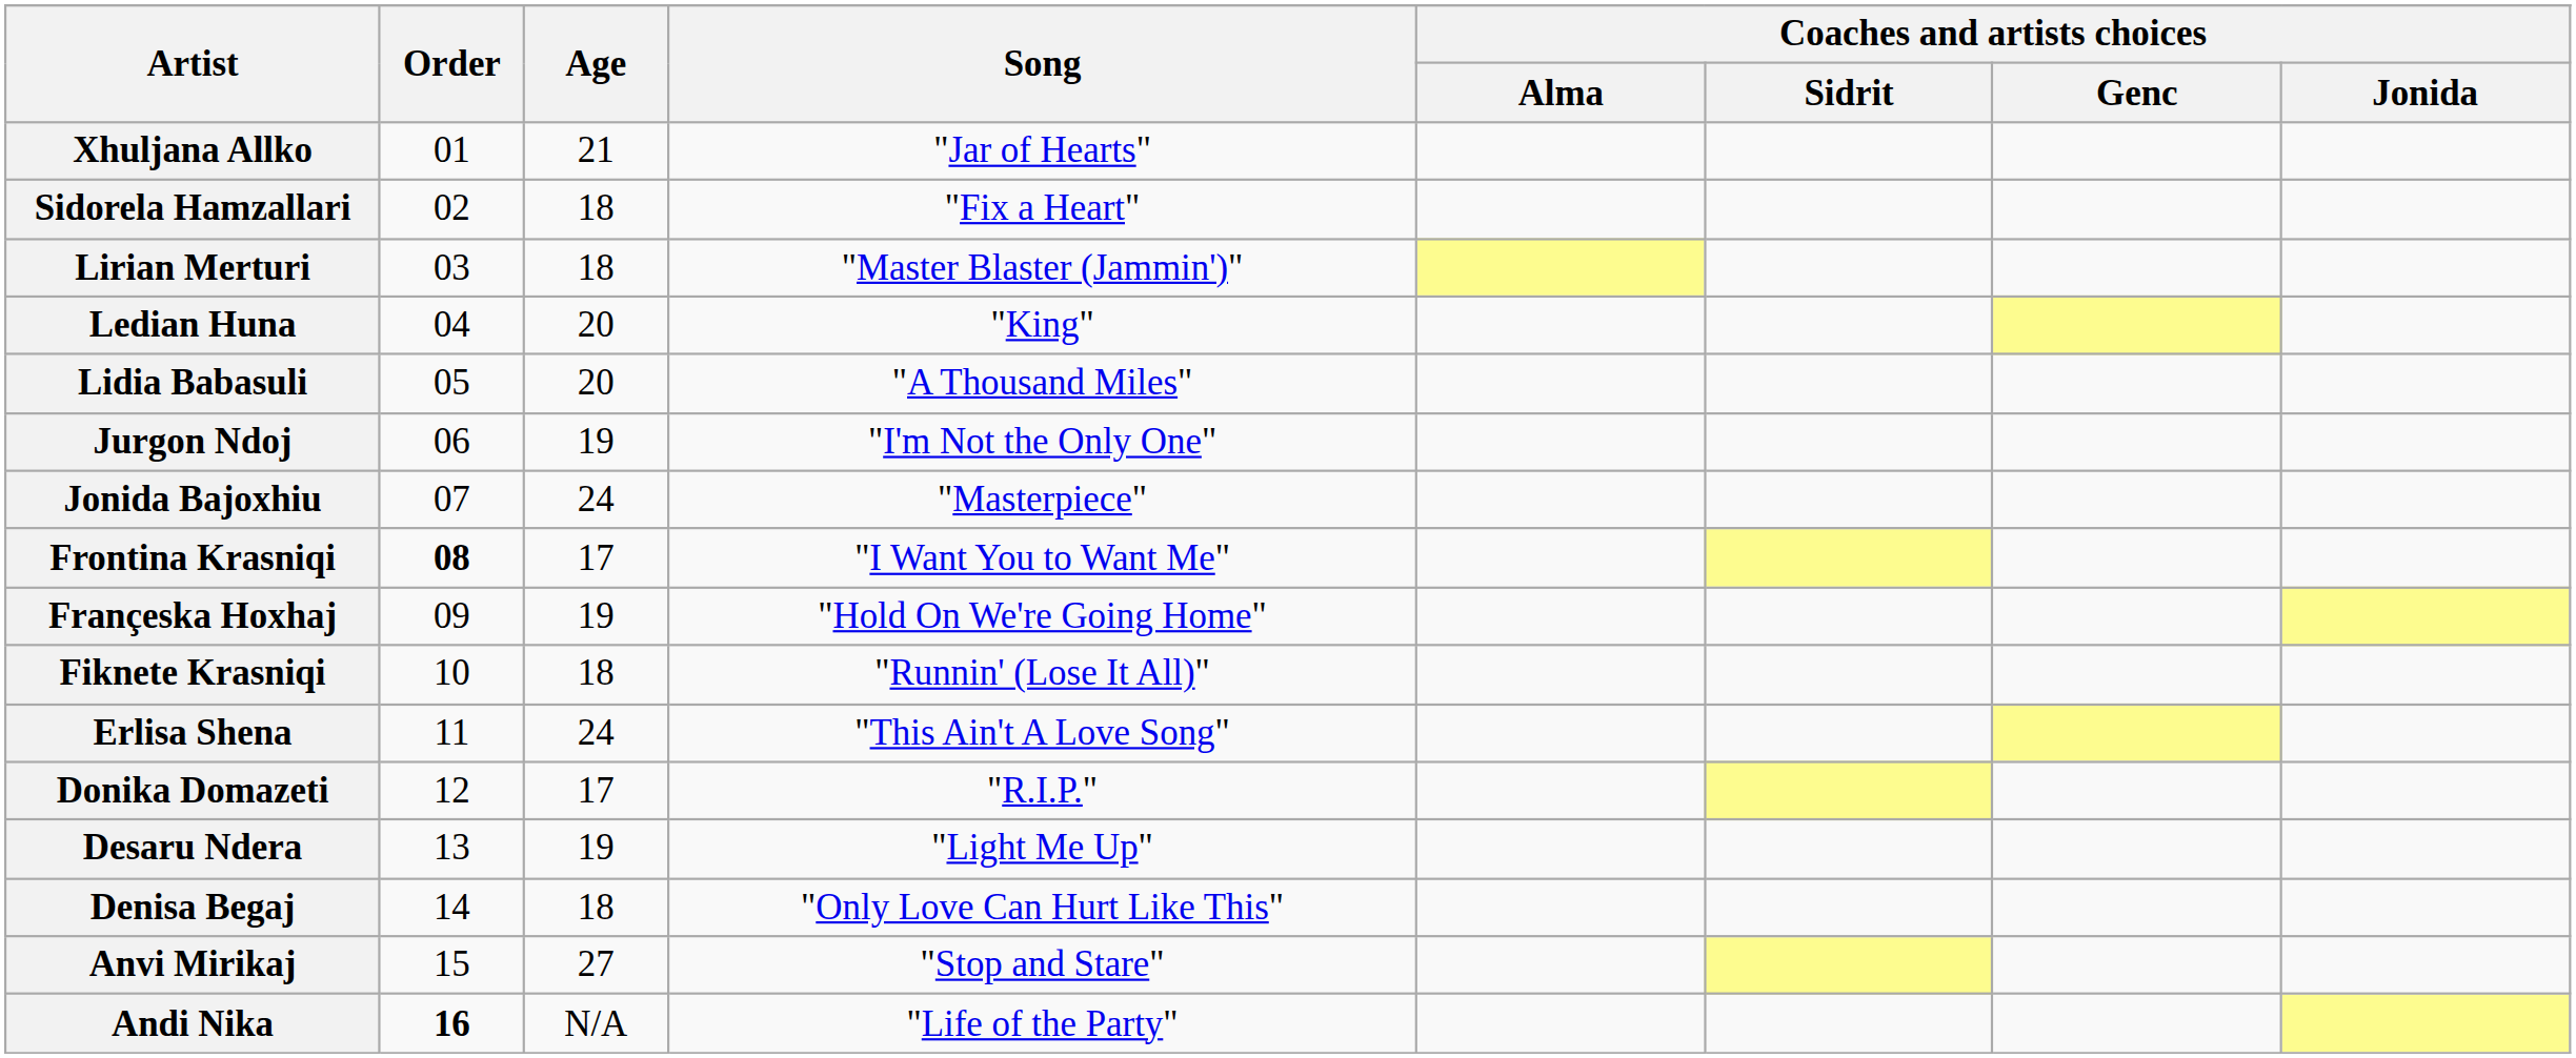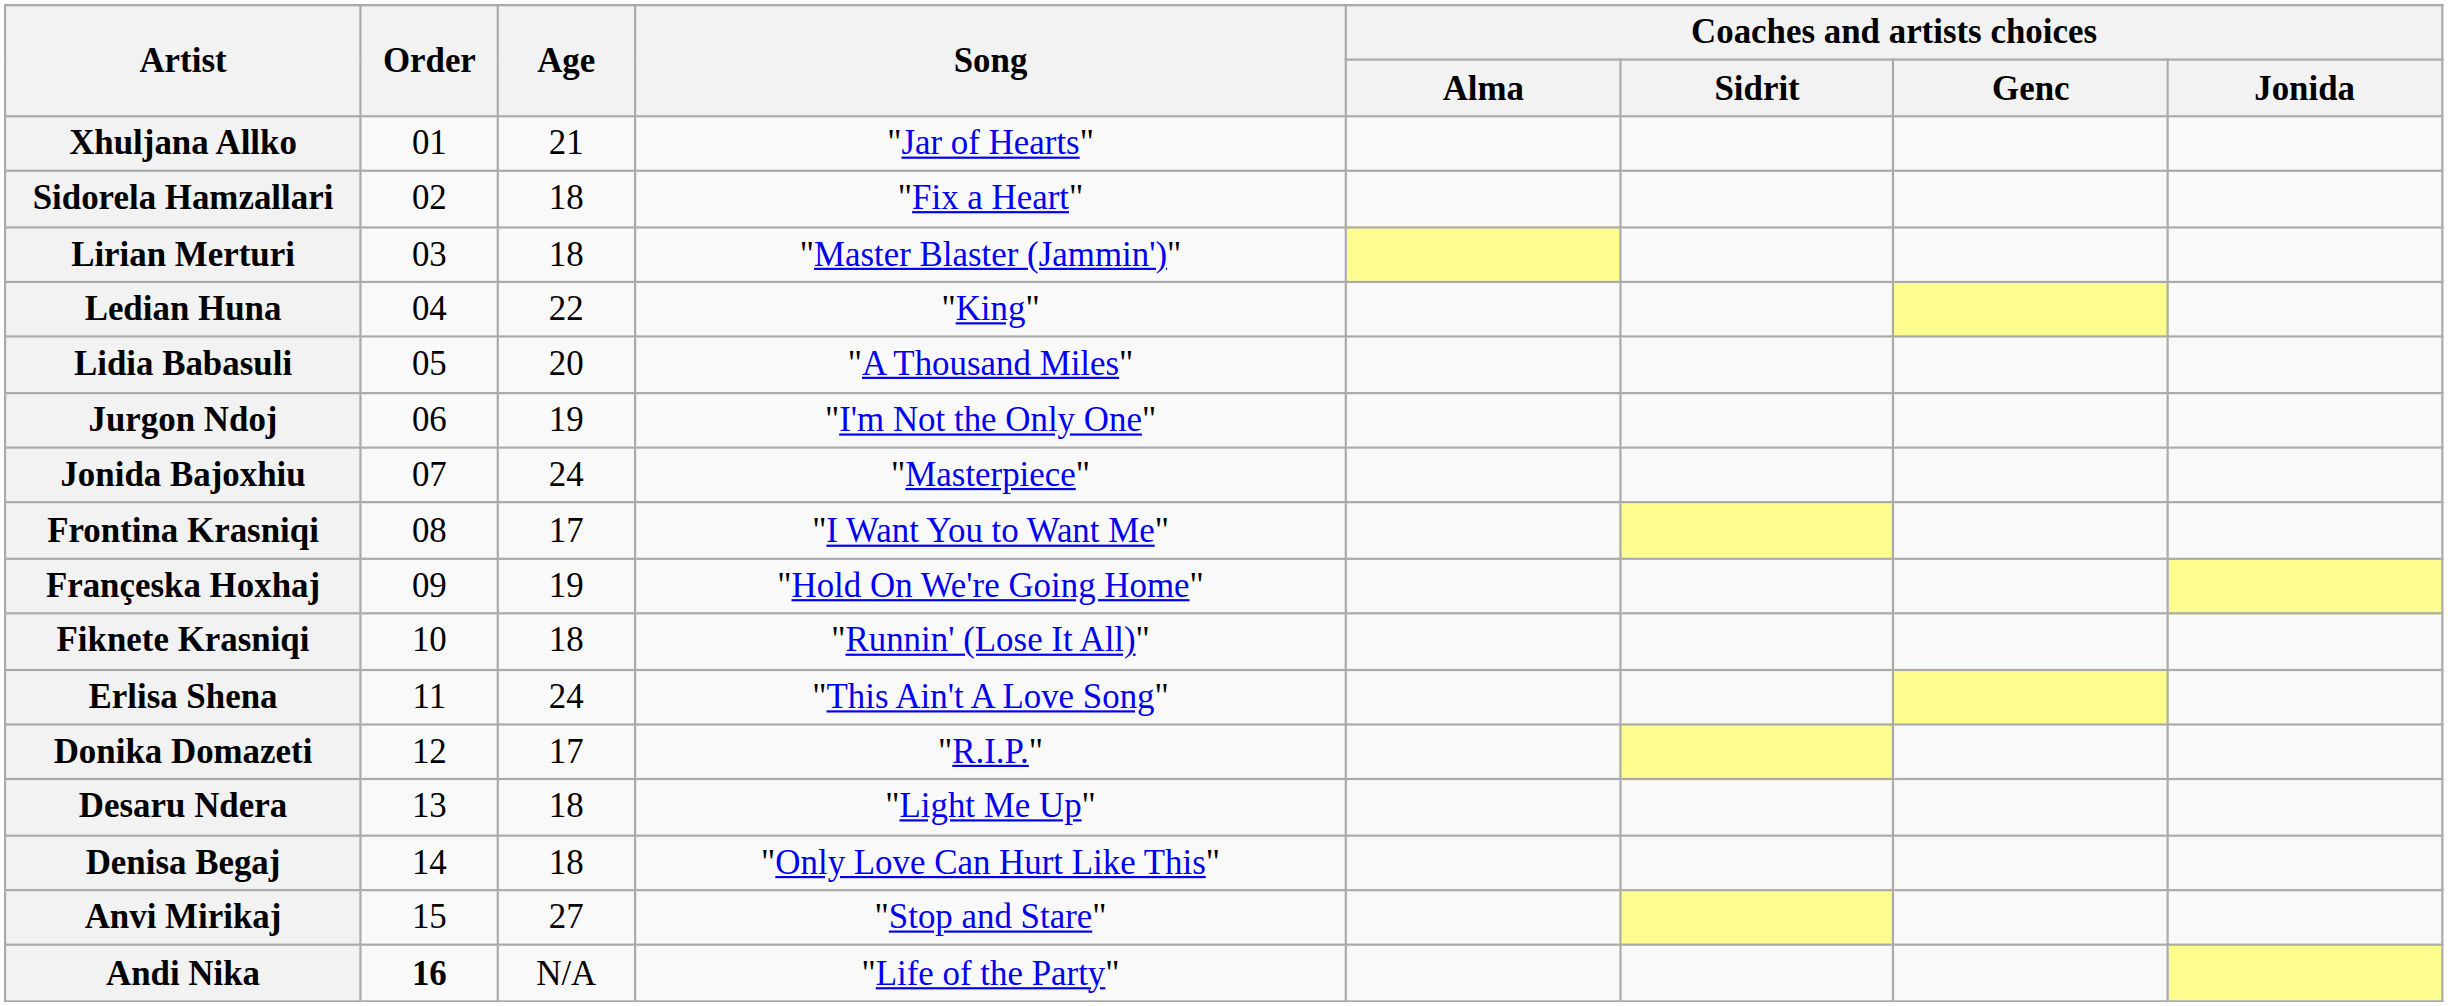 <table class="wikitable plainrowheaders" style="text-align:center;">
 <tr>
 </tr>
 <tr>
 <th scope="col" rowspan="2" style="width:13%;">Artist</th>
 <th scope="col" rowspan="2" style="width:05%;">Order</th>
 <th scope="col" rowspan="2" style="width:05%;">Age</th>
 <th scope="col" rowspan="2" style="width:26%;">Song</th>
 <th colspan="4" style="width:40%;">Coaches and artists choices</th>
 </tr>
 <tr>
 <th style="width:10%;">Alma</th>
 <th style="width:10%;">Sidrit</th>
 <th style="width:10%;">Genc</th>
 <th style="width:10%;">Jonida</th>
 </tr>
 <tr>
 <th scope="row">Xhuljana Allko</th>
 <td>01</td>
 <td>21</td>
 <td>"<a href='#'>Jar of Hearts</a>"</td>
 <td></td>
 <td></td>
 <td></td>
 <td></td>
 </tr>
 <tr>
 <th scope="row">Sidorela Hamzallari</th>
 <td>02</td>
 <td>18</td>
 <td>"<a href='#'>Fix a Heart</a>"</td>
 <td></td>
 <td></td>
 <td></td>
 <td></td>
 </tr>
 <tr>
 <th scope="row">Lirian Merturi</th>
 <td>03</td>
 <td>18</td>
 <td>"<a href='#'>Master Blaster (Jammin')</a>"</td>
 <td style="background:#fdfc8f;"><strong></strong></td>
 <td></td>
 <td></td>
 <td></td>
 </tr>
 <tr>
 <th scope="row">Ledian Huna</th>
 <td>04</td>
-<td>20</td>
+<td>22</td>
 <td>"<a href='#'>King</a>"</td>
 <td></td>
 <td></td>
 <td style="background:#fdfc8f;"><strong></strong></td>
 </tr>
 <tr>
 <th scope="row">Lidia Babasuli</th>
 <td>05</td>
 <td>20</td>
 <td>"<a href='#'>A Thousand Miles</a>"</td>
 <td></td>
 <td></td>
 <td></td>
 <td></td>
 </tr>
 <tr>
 <th scope="row">Jurgon Ndoj</th>
 <td>06</td>
 <td>19</td>
 <td>"<a href='#'>I'm Not the Only One</a>"</td>
 <td></td>
 <td></td>
 <td></td>
 <td></td>
 </tr>
 <tr>
 <th scope="row">Jonida Bajoxhiu</th>
 <td>07</td>
 <td>24</td>
 <td>"<a href='#'>Masterpiece</a>"</td>
 <td></td>
 <td></td>
 <td></td>
 <td></td>
 </tr>
 <tr>
 <th scope="row">Frontina Krasniqi</th>
-<td><strong>08</strong></td>
+<td>08</td>
 <td>17</td>
 <td>"<a href='#'>I Want You to Want Me</a>"</td>
 <td></td>
 <td style="background:#fdfc8f;"><strong></strong></td>
 <td></td>
 <td></td>
 </tr>
 <tr>
 <th scope="row">Françeska Hoxhaj</th>
 <td>09</td>
 <td>19</td>
 <td>"<a href='#'>Hold On We're Going Home</a>"</td>
 <td><strong></strong></td>
 <td><strong></strong></td>
 <td></td>
 <td style="background:#fdfc8f;"><strong></strong></td>
 </tr>
 <tr>
 <th scope="row">Fiknete Krasniqi</th>
 <td>10</td>
 <td>18</td>
 <td>"<a href='#'>Runnin' (Lose It All)</a>"</td>
 <td></td>
 <td></td>
 <td></td>
 <td></td>
 </tr>
 <tr>
 <th scope="row">Erlisa Shena</th>
 <td>11</td>
 <td>24</td>
 <td>"<a href='#'>This Ain't A Love Song</a>"</td>
 <td></td>
 <td></td>
 <td style="background:#fdfc8f;"><strong></strong></td>
 <td><strong></strong></td>
 </tr>
 <tr>
 <th scope="row">Donika Domazeti</th>
 <td>12</td>
 <td>17</td>
 <td>"<a href='#'>R.I.P.</a>"</td>
 <td><strong></strong></td>
 <td style="background:#fdfc8f;"><strong></strong></td>
 <td></td>
 <td><strong></strong></td>
 </tr>
 <tr>
 <th scope="row">Desaru Ndera</th>
 <td>13</td>
-<td>19</td>
+<td>18</td>
 <td>"<a href='#'>Light Me Up</a>"</td>
 <td></td>
 <td></td>
 <td></td>
 <td></td>
 </tr>
 <tr>
 <th scope="row">Denisa Begaj</th>
 <td>14</td>
 <td>18</td>
 <td>"<a href='#'>Only Love Can Hurt Like This</a>"</td>
 <td></td>
 <td></td>
 <td></td>
 <td></td>
 </tr>
 <tr>
 <th scope="row">Anvi Mirikaj</th>
 <td>15</td>
 <td>27</td>
 <td>"<a href='#'>Stop and Stare</a>"</td>
 <td></td>
 <td style="background:#fdfc8f;"><strong></strong></td>
 <td></td>
 <td></td>
 </tr>
 <tr>
 <th scope="row">Andi Nika</th>
 <td><strong>16</strong></td>
 <td>N/A</td>
 <td>"<a href='#'>Life of the Party</a>"</td>
 <td></td>
 <td></td>
 <td></td>
 <td style="background:#fdfc8f;"><strong></strong></td>
 </tr>
 </table>
